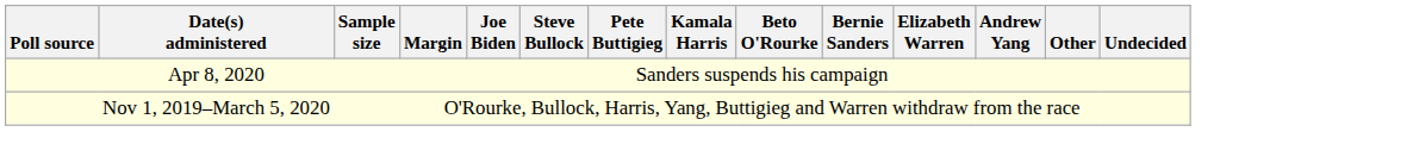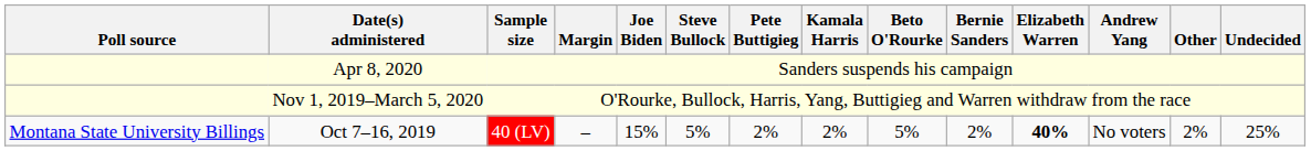 <table class="wikitable" style="font-size:90%;text-align:center;">
 <tr valign=bottom style="font-size:90%;">
 <th>Poll source</th>
 <th>Date(s)<br>administered</th>
 <th>Sample<br>size</th>
 <th>Margin<br></th>
 <th>Joe<br>Biden</th>
 <th>Steve<br>Bullock</th>
 <th>Pete<br>Buttigieg</th>
 <th>Kamala<br>Harris</th>
 <th>Beto<br>O'Rourke</th>
 <th>Bernie<br>Sanders</th>
 <th>Elizabeth<br>Warren</th>
 <th>Andrew<br>Yang</th>
 <th>Other</th>
 <th>Undecided</th>
 </tr>
 <tr style="background:lightyellow;">
 <td style="border-right-style:hidden;"></td>
 <td style="border-right-style:hidden;">Apr 8, 2020</td>
 <td colspan="12">Sanders suspends his campaign</td>
 </tr>
 <tr style="background:lightyellow;">
 <td style="border-right-style:hidden;"></td>
 <td style="border-right-style:hidden;">Nov 1, 2019–March 5, 2020</td>
 <td colspan=12>O'Rourke, Bullock, Harris, Yang, Buttigieg and Warren withdraw from the race</td>
 </tr>
+<tr>
+<td style="text-align:left;"><a href='#'>Montana State University Billings</a></td>
+<td>Oct 7–16, 2019</td>
+<td style="background: red; color: white;">40 (LV)</td>
+<td>–</td>
+<td>15%</td>
+<td>5%</td>
+<td>2%</td>
+<td>2%</td>
+<td>5%</td>
+<td>2%</td>
+<td><strong>40%</strong></td>
+<td>No voters</td>
+<td>2%</td>
+<td>25%</td>
+</tr>
 </table>
